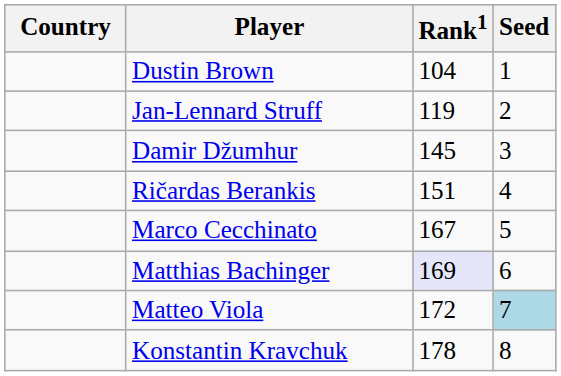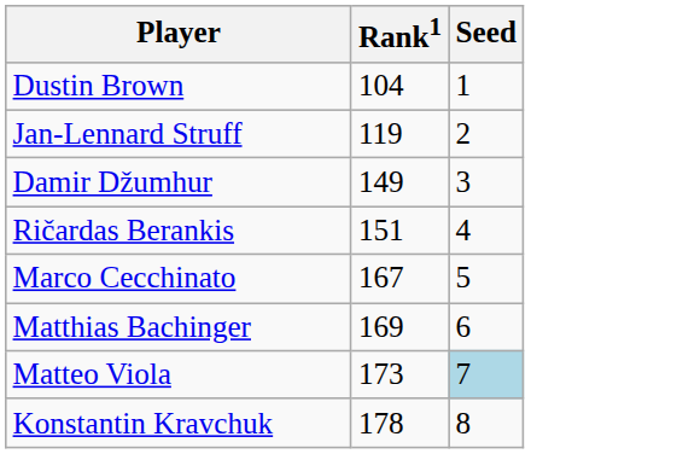 <table class="sortable wikitable">
 <tr>
-<th width="70">Country</th>
 <th width="175">Player</th>
 <th>Rank<sup>1</sup></th>
 <th>Seed</th>
 </tr>
 <tr>
-<td></td>
 <td><a href='#'>Dustin Brown</a></td>
 <td>104</td>
 <td>1</td>
 </tr>
 <tr>
-<td></td>
 <td><a href='#'>Jan-Lennard Struff</a></td>
 <td>119</td>
 <td>2</td>
 </tr>
 <tr>
-<td></td>
 <td><a href='#'>Damir Džumhur</a></td>
-<td>145</td>
+<td>149</td>
 <td>3</td>
 </tr>
 <tr>
-<td></td>
 <td><a href='#'>Ričardas Berankis</a></td>
 <td>151</td>
 <td>4</td>
 </tr>
 <tr>
-<td></td>
 <td><a href='#'>Marco Cecchinato</a></td>
 <td>167</td>
 <td>5</td>
 </tr>
 <tr>
-<td></td>
 <td><a href='#'>Matthias Bachinger</a></td>
-<td style="background: lavender;">169</td>
+<td>169</td>
 <td>6</td>
 </tr>
 <tr>
-<td></td>
 <td><a href='#'>Matteo Viola</a></td>
-<td>172</td>
+<td>173</td>
 <td style="background: lightblue;">7</td>
 </tr>
 <tr>
-<td></td>
 <td><a href='#'>Konstantin Kravchuk</a></td>
 <td>178</td>
 <td>8</td>
 </tr>
 </table>
